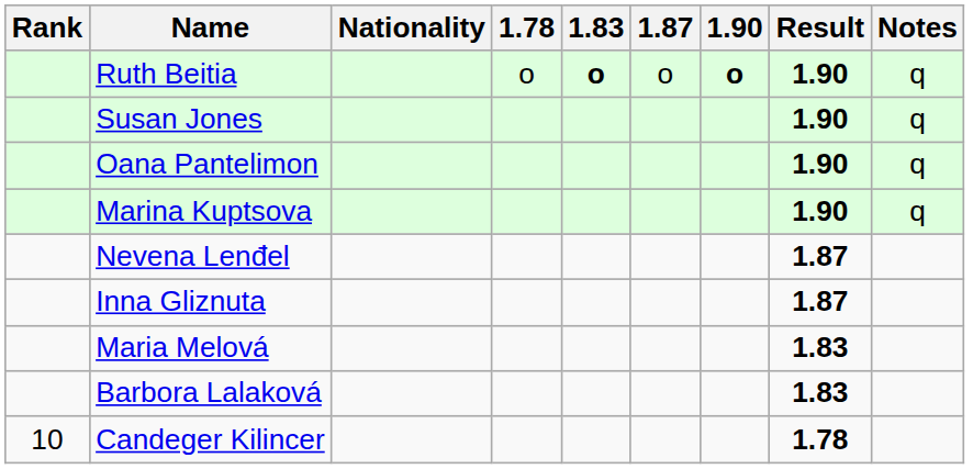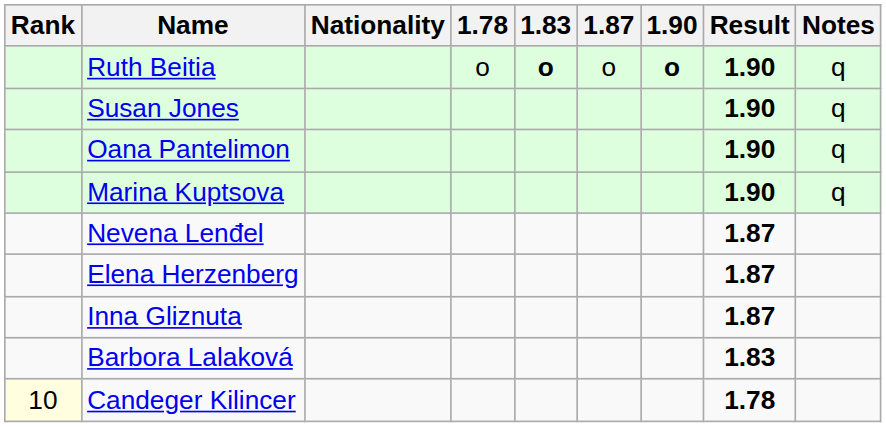 <table class="wikitable sortable" style="text-align:center">
 <tr>
 <th>Rank</th>
 <th>Name</th>
 <th>Nationality</th>
 <th>1.78</th>
 <th>1.83</th>
 <th>1.87</th>
 <th>1.90</th>
 <th>Result</th>
 <th>Notes</th>
 </tr>
 <tr bgcolor=ddffdd>
 <td></td>
 <td align=left><a href='#'>Ruth Beitia</a></td>
 <td align=left></td>
 <td>o</td>
 <td><strong>o</strong></td>
 <td>o</td>
 <td><strong>o</strong></td>
 <td><strong>1.90</strong></td>
 <td>q</td>
 </tr>
 <tr bgcolor=ddffdd>
 <td></td>
 <td align=left><a href='#'>Susan Jones</a></td>
 <td align=left></td>
 <td></td>
 <td></td>
 <td></td>
 <td></td>
 <td><strong>1.90</strong></td>
 <td>q</td>
 </tr>
 <tr bgcolor=ddffdd>
 <td></td>
 <td align=left><a href='#'>Oana Pantelimon</a></td>
 <td align=left></td>
 <td></td>
 <td></td>
 <td></td>
 <td></td>
 <td><strong>1.90</strong></td>
 <td>q</td>
 </tr>
 <tr bgcolor=ddffdd>
 <td></td>
 <td align=left><a href='#'>Marina Kuptsova</a></td>
 <td align=left></td>
 <td></td>
 <td></td>
 <td></td>
 <td></td>
 <td><strong>1.90</strong></td>
 <td>q</td>
 </tr>
 <tr>
 <td></td>
 <td align=left><a href='#'>Nevena Lenđel</a></td>
 <td align=left></td>
 <td></td>
 <td></td>
 <td></td>
 <td></td>
 <td><strong>1.87</strong></td>
 <td></td>
 </tr>
 <tr>
 <td></td>
-<td align=left><a href='#'>Inna Gliznuta</a></td>
+<td align=left><a href='#'>Elena Herzenberg</a></td>
 <td align=left></td>
 <td></td>
 <td></td>
 <td></td>
 <td></td>
 <td><strong>1.87</strong></td>
 <td></td>
 </tr>
 <tr>
 <td></td>
-<td align=left><a href='#'>Maria Melová</a></td>
+<td align=left><a href='#'>Inna Gliznuta</a></td>
 <td align=left></td>
 <td></td>
 <td></td>
 <td></td>
 <td></td>
-<td><strong>1.83</strong></td>
+<td><strong>1.87</strong></td>
 <td></td>
 </tr>
 <tr>
 <td></td>
 <td align=left><a href='#'>Barbora Lalaková</a></td>
 <td align=left></td>
 <td></td>
 <td></td>
 <td></td>
 <td></td>
 <td><strong>1.83</strong></td>
 <td></td>
 </tr>
 <tr>
-<td>10</td>
+<td style="background: lightyellow;">10</td>
 <td align=left><a href='#'>Candeger Kilincer</a></td>
 <td align=left></td>
 <td></td>
 <td></td>
 <td></td>
 <td></td>
 <td><strong>1.78</strong></td>
 <td></td>
 </tr>
 </table>
